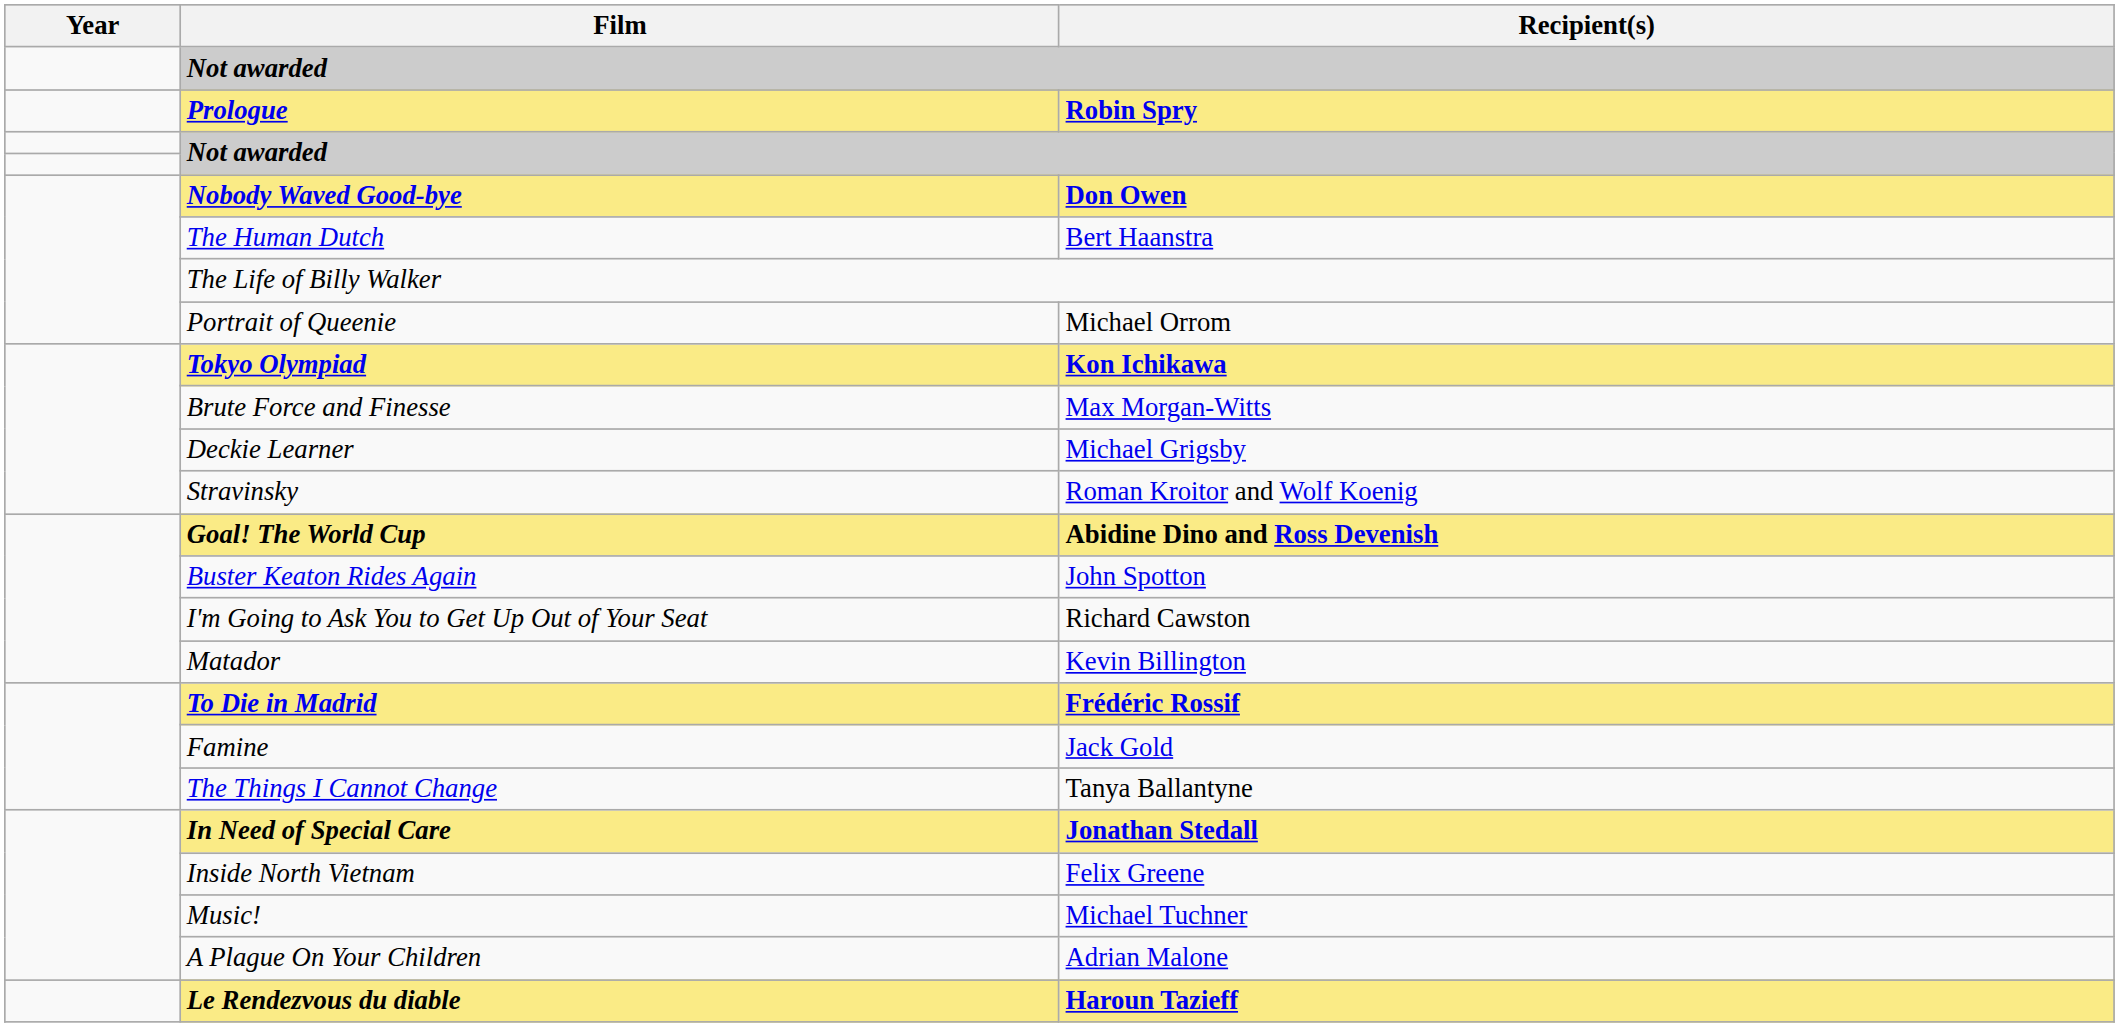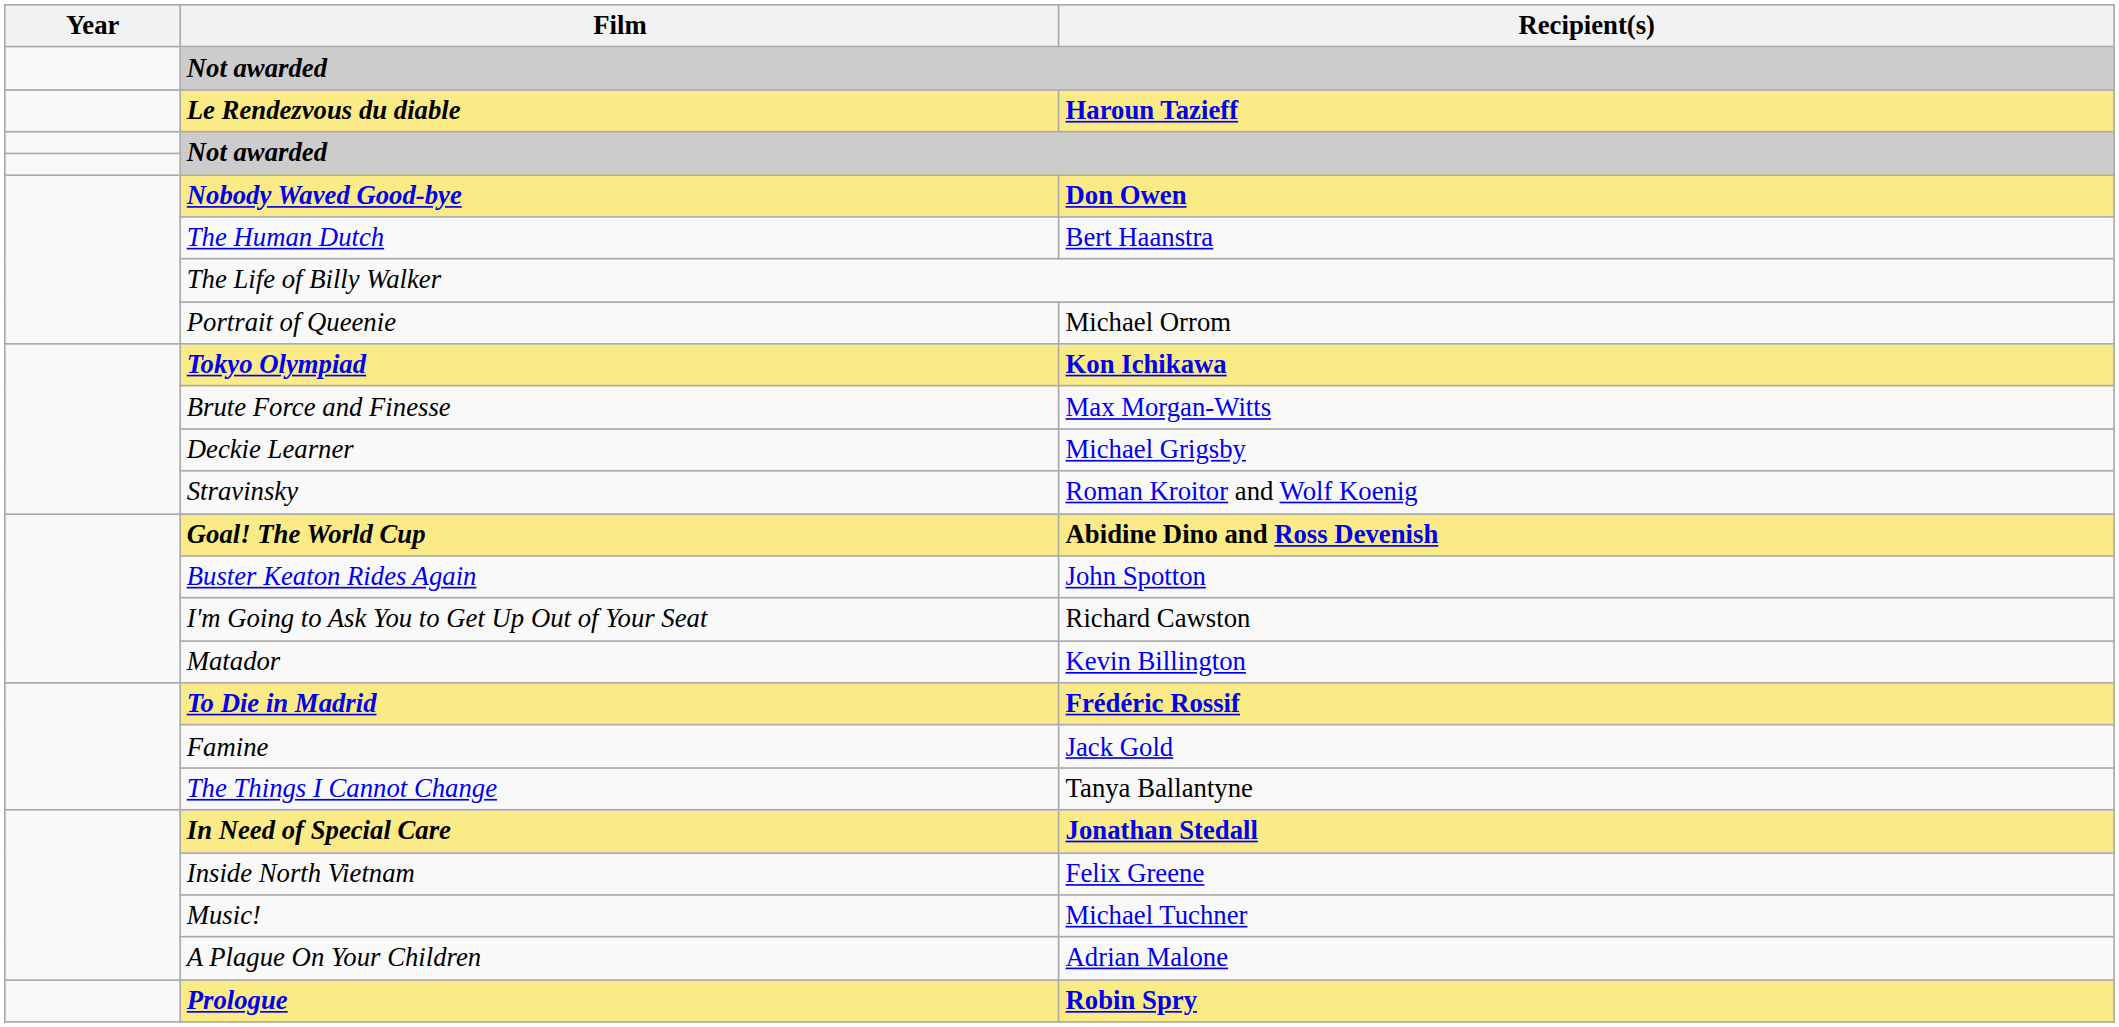 <table class="wikitable" style="width:100%;" cellpadding="5">
 <tr>
 <th style="width:5%;">Year</th>
 <th style="width:25%;">Film</th>
 <th style="width:30%;">Recipient(s)</th>
 </tr>
 <tr>
 <td></td>
 <td colspan="2" style="background:#ccc;"><strong><em>Not awarded</em></strong></td>
 </tr>
 <tr>
 <td></td>
-<td style="background:#FAEB86"><strong><em><a href='#'>Prologue</a></em></strong></td>
-<td style="background:#FAEB86"><strong><a href='#'>Robin Spry</a></strong></td>
+<td style="background:#FAEB86"><strong><em>Le Rendezvous du diable</em></strong></td>
+<td style="background:#FAEB86"><strong><a href='#'>Haroun Tazieff</a></strong></td>
 </tr>
 <tr>
 <td></td>
 <td rowspan="2" colspan="2" style="background:#ccc;"><strong><em>Not awarded</em></strong></td>
 </tr>
 <tr>
 <td></td>
 </tr>
 <tr>
 <td rowspan="4"></td>
 <td style="background:#FAEB86"><strong><em><a href='#'>Nobody Waved Good-bye</a></em></strong></td>
 <td style="background:#FAEB86"><strong><a href='#'>Don Owen</a></strong></td>
 </tr>
 <tr>
 <td><em><a href='#'>The Human Dutch</a></em></td>
 <td><a href='#'>Bert Haanstra</a></td>
 </tr>
 <tr>
 <td colspan="2"><em>The Life of Billy Walker</em></td>
 </tr>
 <tr>
 <td><em>Portrait of Queenie</em></td>
 <td>Michael Orrom</td>
 </tr>
 <tr>
 <td rowspan="4"></td>
 <td style="background:#FAEB86"><strong><em><a href='#'>Tokyo Olympiad</a></em></strong></td>
 <td style="background:#FAEB86"><strong><a href='#'>Kon Ichikawa</a></strong></td>
 </tr>
 <tr>
 <td><em>Brute Force and Finesse</em></td>
 <td><a href='#'>Max Morgan-Witts</a></td>
 </tr>
 <tr>
 <td><em>Deckie Learner</em></td>
 <td><a href='#'>Michael Grigsby</a></td>
 </tr>
 <tr>
 <td><em>Stravinsky</em></td>
 <td><a href='#'>Roman Kroitor</a> and <a href='#'>Wolf Koenig</a></td>
 </tr>
 <tr>
 <td rowspan="4"></td>
 <td style="background:#FAEB86"><strong><em>Goal! The World Cup</em></strong></td>
 <td style="background:#FAEB86"><strong>Abidine Dino and <a href='#'>Ross Devenish</a></strong></td>
 </tr>
 <tr>
 <td><em><a href='#'>Buster Keaton Rides Again</a></em></td>
 <td><a href='#'>John Spotton</a></td>
 </tr>
 <tr>
 <td><em>I'm Going to Ask You to Get Up Out of Your Seat</em></td>
 <td>Richard Cawston</td>
 </tr>
 <tr>
 <td><em>Matador</em></td>
 <td><a href='#'>Kevin Billington</a></td>
 </tr>
 <tr>
 <td rowspan="3"></td>
 <td style="background:#FAEB86"><strong><em><a href='#'>To Die in Madrid</a></em></strong></td>
 <td style="background:#FAEB86"><strong><a href='#'>Frédéric Rossif</a></strong></td>
 </tr>
 <tr>
 <td><em>Famine</em></td>
 <td><a href='#'>Jack Gold</a></td>
 </tr>
 <tr>
 <td><em><a href='#'>The Things I Cannot Change</a></em></td>
 <td>Tanya Ballantyne</td>
 </tr>
 <tr>
 <td rowspan="4"></td>
 <td style="background:#FAEB86"><strong><em>In Need of Special Care</em></strong></td>
 <td style="background:#FAEB86"><strong><a href='#'>Jonathan Stedall</a></strong></td>
 </tr>
 <tr>
 <td><em>Inside North Vietnam</em></td>
 <td><a href='#'>Felix Greene</a></td>
 </tr>
 <tr>
 <td><em>Music!</em></td>
 <td><a href='#'>Michael Tuchner</a></td>
 </tr>
 <tr>
 <td><em>A Plague On Your Children</em></td>
 <td><a href='#'>Adrian Malone</a></td>
 </tr>
 <tr>
 <td></td>
-<td style="background:#FAEB86"><strong><em>Le Rendezvous du diable</em></strong></td>
-<td style="background:#FAEB86"><strong><a href='#'>Haroun Tazieff</a></strong></td>
+<td style="background:#FAEB86"><strong><em><a href='#'>Prologue</a></em></strong></td>
+<td style="background:#FAEB86"><strong><a href='#'>Robin Spry</a></strong></td>
 </tr>
 </table>
